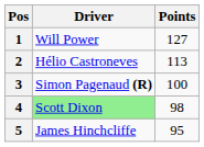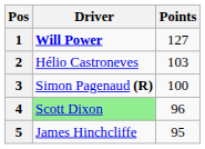 <table class="wikitable" style="font-size: 95%;">
 <tr>
 <th>Pos</th>
 <th>Driver</th>
 <th>Points</th>
 </tr>
 <tr>
 <th>1</th>
-<td> <a href='#'>Will Power</a></td>
+<td><strong> <a href='#'>Will Power</a></strong></td>
 <td style="text-align:center;">127</td>
 </tr>
 <tr>
 <th>2</th>
 <td> <a href='#'>Hélio Castroneves</a></td>
-<td style="text-align:center;">113</td>
+<td style="text-align:center;">103</td>
 </tr>
 <tr>
 <th>3</th>
 <td> <a href='#'>Simon Pagenaud</a> <strong>(R)</strong></td>
 <td style="text-align:center;">100</td>
 </tr>
 <tr>
 <th>4</th>
 <td style="background: lightgreen;"> <a href='#'>Scott Dixon</a></td>
-<td style="text-align:center;">98</td>
+<td style="text-align:center;">96</td>
 </tr>
 <tr>
 <th>5</th>
 <td> <a href='#'>James Hinchcliffe</a></td>
 <td style="text-align:center;">95</td>
 </tr>
 </table>
